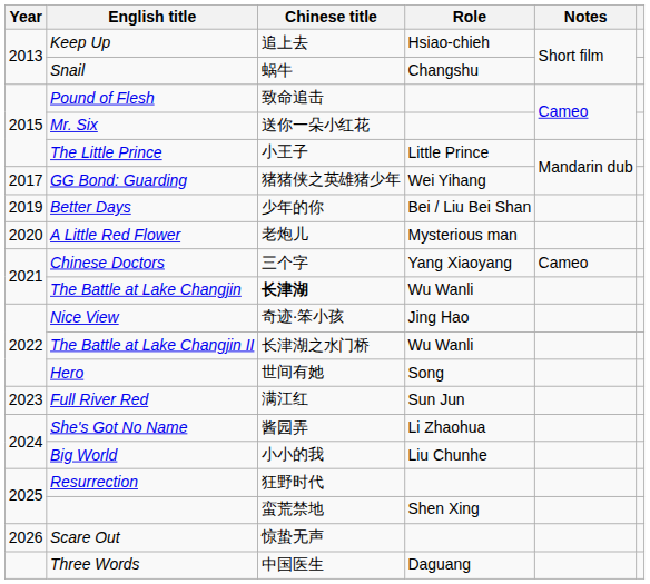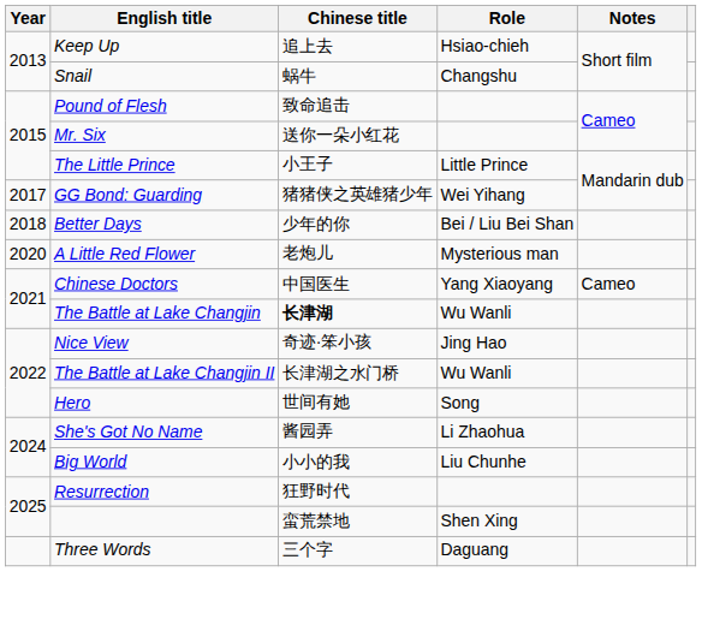 <table class="wikitable sortable">
 <tr>
 <th>Year</th>
 <th>English title</th>
 <th>Chinese title</th>
 <th>Role</th>
 <th class="unsortable">Notes</th>
 <th class="unsortable"></th>
 </tr>
 <tr>
 <td rowspan=2>2013</td>
 <td><em>Keep Up</em></td>
 <td>追上去</td>
 <td>Hsiao-chieh</td>
 <td rowspan=2>Short film</td>
 <td></td>
 </tr>
 <tr>
 <td><em>Snail</em></td>
 <td>蜗牛</td>
 <td>Changshu</td>
 <td></td>
 </tr>
 <tr>
 <td rowspan=3>2015</td>
 <td><em><a href='#'>Pound of Flesh</a></em></td>
 <td>致命追击</td>
 <td></td>
 <td rowspan=2><a href='#'>Cameo</a></td>
 <td style="text-align:center"></td>
 </tr>
 <tr>
 <td><em><a href='#'>Mr. Six</a></em></td>
 <td>送你一朵小红花</td>
 <td></td>
 <td style="text-align:center"></td>
 </tr>
 <tr>
 <td><em><a href='#'>The Little Prince</a></em></td>
 <td>小王子</td>
 <td>Little Prince</td>
 <td rowspan=2>Mandarin dub</td>
 <td style="text-align:center"></td>
 </tr>
 <tr>
 <td>2017</td>
 <td><em><a href='#'>GG Bond: Guarding</a></em></td>
 <td>猪猪侠之英雄猪少年</td>
 <td>Wei Yihang</td>
 <td style="text-align:center"></td>
 </tr>
 <tr>
-<td>2019</td>
+<td>2018</td>
 <td><em><a href='#'>Better Days</a></em></td>
 <td>少年的你</td>
 <td>Bei / Liu Bei Shan</td>
 <td></td>
 <td style="text-align:center"></td>
 </tr>
 <tr>
 <td>2020</td>
 <td><em><a href='#'>A Little Red Flower</a></em></td>
 <td>老炮儿</td>
 <td>Mysterious man</td>
 <td></td>
 <td style="text-align:center"></td>
 </tr>
 <tr>
 <td rowspan="2">2021</td>
 <td><em><a href='#'>Chinese Doctors</a></em></td>
-<td>三个字</td>
+<td>中国医生</td>
 <td>Yang Xiaoyang</td>
 <td>Cameo</td>
 <td style="text-align:center"></td>
 </tr>
 <tr>
 <td><em><a href='#'>The Battle at Lake Changjin</a></em></td>
 <td><strong>长津湖</strong></td>
 <td>Wu Wanli</td>
 <td></td>
 <td style="text-align:center"></td>
 </tr>
 <tr>
 <td rowspan="3">2022</td>
 <td><em><a href='#'>Nice View</a></em></td>
 <td>奇迹·笨小孩</td>
 <td>Jing Hao</td>
 <td></td>
 <td style="text-align:center"></td>
 </tr>
 <tr>
 <td><em><a href='#'>The Battle at Lake Changjin II</a></em></td>
 <td>长津湖之水门桥</td>
 <td>Wu Wanli</td>
 <td></td>
 <td style="text-align:center"></td>
 </tr>
 <tr>
 <td><em><a href='#'>Hero</a></em></td>
 <td>世间有她</td>
 <td>Song</td>
 <td></td>
 <td style="text-align:center"></td>
 </tr>
 <tr>
-<td>2023</td>
-<td><em><a href='#'>Full River Red</a></em></td>
-<td>满江红</td>
-<td>Sun Jun</td>
-<td></td>
-<td style="text-align:center"></td>
-</tr>
-<tr>
 <td rowspan="2">2024</td>
 <td><em><a href='#'>She's Got No Name</a></em></td>
 <td>酱园弄</td>
 <td>Li Zhaohua</td>
 <td></td>
 <td style="text-align:center"></td>
 </tr>
 <tr>
 <td><em><a href='#'>Big World</a></em></td>
 <td>小小的我</td>
 <td>Liu Chunhe</td>
 <td></td>
 <td style="text-align:center"></td>
 </tr>
 <tr>
 <td rowspan="2">2025</td>
 <td><em><a href='#'>Resurrection</a></em></td>
 <td>狂野时代</td>
 <td></td>
 <td></td>
 <td style="text-align:center"></td>
 </tr>
 <tr>
 <td></td>
 <td>蛮荒禁地</td>
 <td>Shen Xing</td>
 <td></td>
 <td></td>
 </tr>
 <tr>
-<td>2026</td>
-<td><em>Scare Out</em></td>
-<td>惊蛰无声</td>
-<td></td>
-<td></td>
-<td style="text-align:center"></td>
-</tr>
-<tr>
 <td></td>
 <td><em>Three Words</em></td>
-<td>中国医生</td>
+<td>三个字</td>
 <td>Daguang</td>
 <td></td>
 <td style="text-align:center"></td>
 </tr>
 </table>
